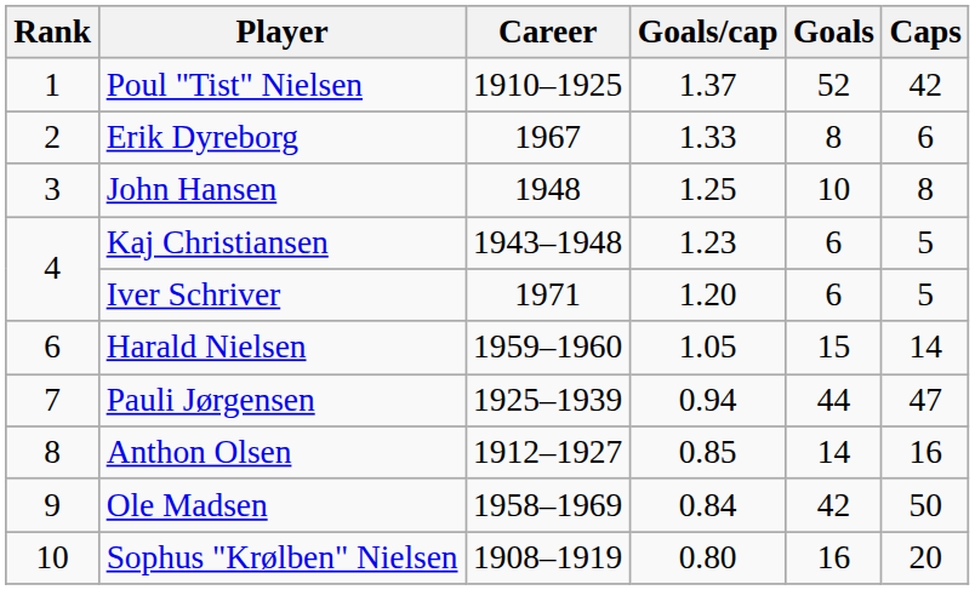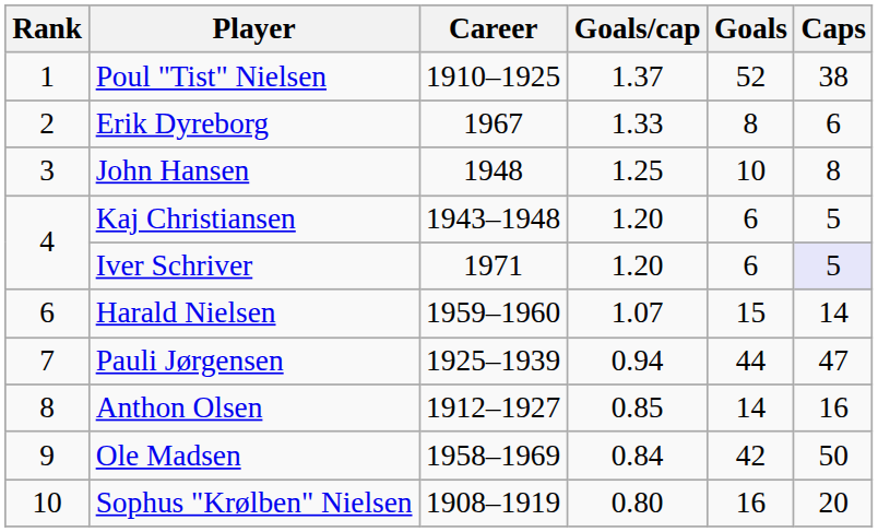 <table class="wikitable" style="text-align: center;">
 <tr>
 <th>Rank</th>
 <th>Player</th>
 <th>Career</th>
 <th>Goals/cap</th>
 <th>Goals</th>
 <th>Caps</th>
 </tr>
 <tr>
 <td>1</td>
 <td style="text-align:left;"><a href='#'>Poul "Tist" Nielsen</a></td>
 <td>1910–1925</td>
 <td>1.37</td>
 <td>52</td>
-<td>42</td>
+<td>38</td>
 </tr>
 <tr>
 <td>2</td>
 <td style="text-align:left;"><a href='#'>Erik Dyreborg</a></td>
 <td>1967</td>
 <td>1.33</td>
 <td>8</td>
 <td>6</td>
 </tr>
 <tr>
 <td>3</td>
 <td style="text-align:left;"><a href='#'>John Hansen</a></td>
 <td>1948</td>
 <td>1.25</td>
 <td>10</td>
 <td>8</td>
 </tr>
 <tr>
 <td rowspan="2">4</td>
 <td align="left"><a href='#'>Kaj Christiansen</a></td>
 <td>1943–1948</td>
-<td>1.23</td>
+<td>1.20</td>
 <td>6</td>
 <td>5</td>
 </tr>
 <tr>
 <td align="left"><a href='#'>Iver Schriver</a></td>
 <td>1971</td>
 <td>1.20</td>
 <td>6</td>
-<td>5</td>
+<td style="background: lavender;">5</td>
 </tr>
 <tr>
 <td>6</td>
 <td style="text-align:left;"><a href='#'>Harald Nielsen</a></td>
 <td>1959–1960</td>
-<td>1.05</td>
+<td>1.07</td>
 <td>15</td>
 <td>14</td>
 </tr>
 <tr>
 <td>7</td>
 <td style="text-align:left;"><a href='#'>Pauli Jørgensen</a></td>
 <td>1925–1939</td>
 <td>0.94</td>
 <td>44</td>
 <td>47</td>
 </tr>
 <tr>
 <td>8</td>
 <td style="text-align:left;"><a href='#'>Anthon Olsen</a></td>
 <td>1912–1927</td>
 <td>0.85</td>
 <td>14</td>
 <td>16</td>
 </tr>
 <tr>
 <td>9</td>
 <td style="text-align:left;"><a href='#'>Ole Madsen</a></td>
 <td>1958–1969</td>
 <td>0.84</td>
 <td>42</td>
 <td>50</td>
 </tr>
 <tr>
 <td>10</td>
 <td style="text-align:left;"><a href='#'>Sophus "Krølben" Nielsen</a></td>
 <td>1908–1919</td>
 <td>0.80</td>
 <td>16</td>
 <td>20</td>
 </tr>
 </table>
